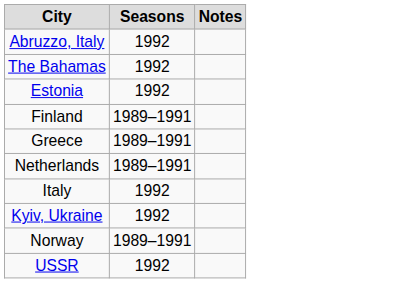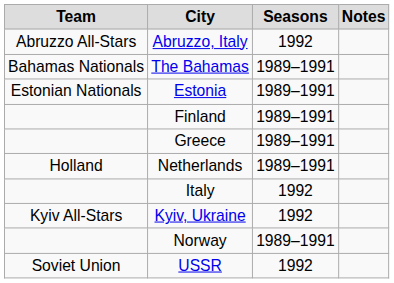 <table class="wikitable">
 <tr align="center"  bgcolor="#dddddd">
+<td><strong>Team</strong></td>
 <td><strong>City</strong></td>
 <td><strong>Seasons</strong></td>
 <td><strong>Notes</strong></td>
 </tr>
 <tr align="center">
+<td>Abruzzo All-Stars</td>
 <td><a href='#'>Abruzzo, Italy</a></td>
 <td>1992</td>
 <td></td>
 </tr>
 <tr align="center">
+<td>Bahamas Nationals</td>
 <td><a href='#'>The Bahamas</a></td>
-<td>1992</td>
+<td>1989–1991</td>
 <td></td>
 </tr>
 <tr align="center">
+<td>Estonian Nationals</td>
 <td><a href='#'>Estonia</a></td>
-<td>1992</td>
+<td>1989–1991</td>
 <td></td>
 </tr>
 <tr align="center">
+<td></td>
 <td>Finland</td>
 <td>1989–1991</td>
 <td></td>
 </tr>
 <tr align="center">
+<td></td>
 <td>Greece</td>
 <td>1989–1991</td>
 <td></td>
 </tr>
 <tr align="center">
+<td>Holland</td>
 <td>Netherlands</td>
 <td>1989–1991</td>
 <td></td>
 </tr>
 <tr align="center">
+<td></td>
 <td>Italy</td>
 <td>1992</td>
 <td></td>
 </tr>
 <tr align="center">
+<td>Kyiv All-Stars</td>
 <td><a href='#'>Kyiv, Ukraine</a></td>
 <td>1992</td>
 <td></td>
 </tr>
 <tr align="center">
+<td></td>
 <td>Norway</td>
 <td>1989–1991</td>
 <td></td>
 </tr>
 <tr align="center">
+<td>Soviet Union</td>
 <td><a href='#'>USSR</a></td>
 <td>1992</td>
 <td></td>
 </tr>
 </table>
